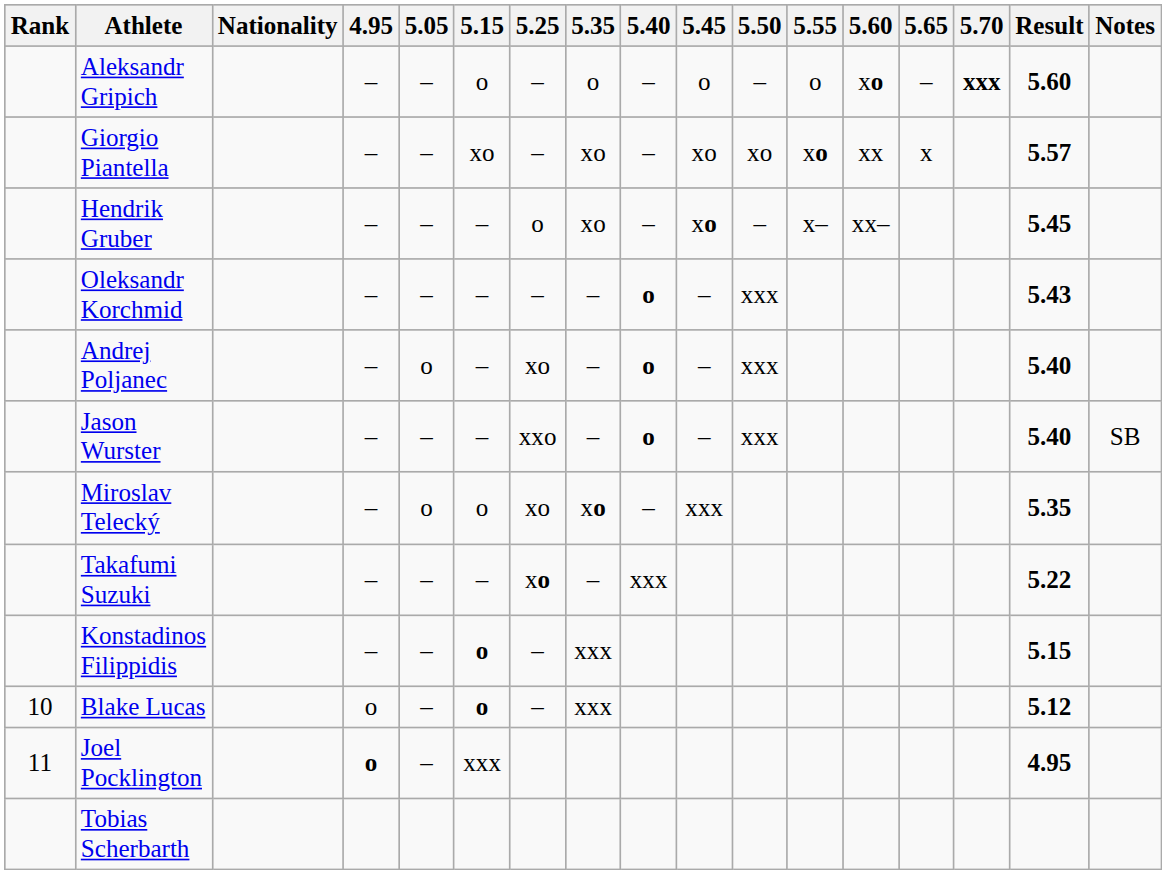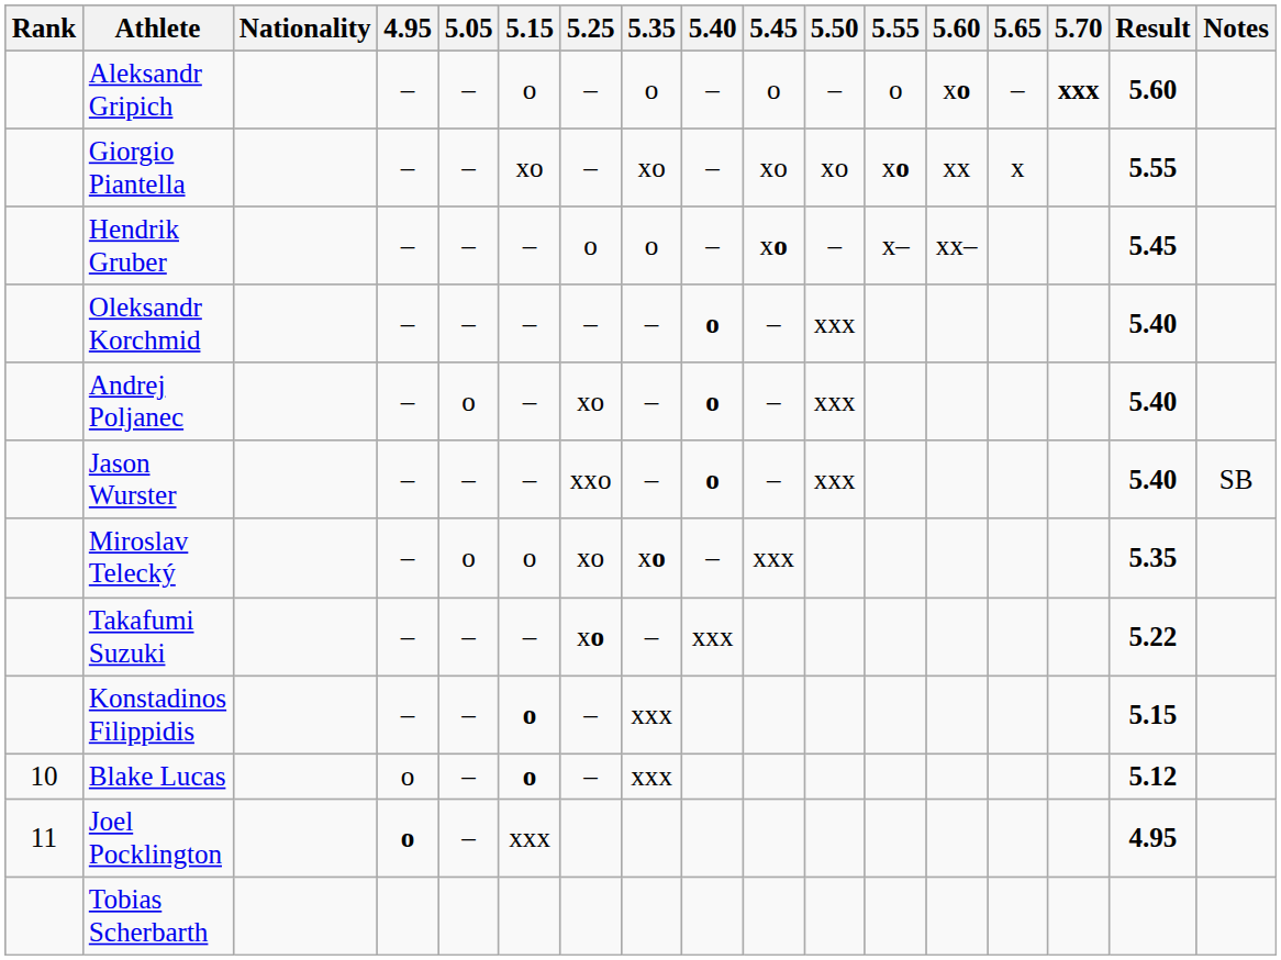 <table class="wikitable sortable" style="text-align:center;font-size:95%">
 <tr>
 <th>Rank</th>
 <th>Athlete</th>
 <th>Nationality</th>
 <th>4.95</th>
 <th>5.05</th>
 <th>5.15</th>
 <th>5.25</th>
 <th>5.35</th>
 <th>5.40</th>
 <th>5.45</th>
 <th>5.50</th>
 <th>5.55</th>
 <th>5.60</th>
 <th>5.65</th>
 <th>5.70</th>
 <th>Result</th>
 <th>Notes</th>
 </tr>
 <tr>
 <td></td>
 <td align="left"><a href='#'>Aleksandr Gripich</a></td>
 <td align=left></td>
 <td>–</td>
 <td>–</td>
 <td>o</td>
 <td>–</td>
 <td>o</td>
 <td>–</td>
 <td>o</td>
 <td>–</td>
 <td>o</td>
 <td>x<strong>o</strong></td>
 <td>–</td>
 <td><strong>xxx</strong></td>
 <td><strong>5.60</strong></td>
 <td></td>
 </tr>
 <tr>
 <td></td>
 <td align="left"><a href='#'>Giorgio Piantella</a></td>
 <td align=left></td>
 <td>–</td>
 <td>–</td>
 <td>xo</td>
 <td>–</td>
 <td>xo</td>
 <td>–</td>
 <td>xo</td>
 <td>xo</td>
 <td>x<strong>o</strong></td>
 <td>xx</td>
 <td>x</td>
 <td></td>
-<td><strong>5.57</strong></td>
+<td><strong>5.55</strong></td>
 <td></td>
 </tr>
 <tr>
 <td></td>
 <td align="left"><a href='#'>Hendrik Gruber</a></td>
 <td align=left></td>
 <td>–</td>
 <td>–</td>
 <td>–</td>
 <td>o</td>
-<td>xo</td>
+<td>o</td>
 <td>–</td>
 <td>x<strong>o</strong></td>
 <td>–</td>
 <td>x–</td>
 <td>xx–</td>
 <td></td>
 <td></td>
 <td><strong>5.45</strong></td>
 <td></td>
 </tr>
 <tr>
 <td></td>
 <td align="left"><a href='#'>Oleksandr Korchmid</a></td>
 <td align=left></td>
 <td>–</td>
 <td>–</td>
 <td>–</td>
 <td>–</td>
 <td>–</td>
 <td><strong>o</strong></td>
 <td>–</td>
 <td>xxx</td>
 <td></td>
 <td></td>
 <td></td>
 <td></td>
-<td><strong>5.43</strong></td>
+<td><strong>5.40</strong></td>
 <td></td>
 </tr>
 <tr>
 <td></td>
 <td align="left"><a href='#'>Andrej Poljanec</a></td>
 <td align=left></td>
 <td>–</td>
 <td>o</td>
 <td>–</td>
 <td>xo</td>
 <td>–</td>
 <td><strong>o</strong></td>
 <td>–</td>
 <td>xxx</td>
 <td></td>
 <td></td>
 <td></td>
 <td></td>
 <td><strong>5.40</strong></td>
 <td></td>
 </tr>
 <tr>
 <td></td>
 <td align="left"><a href='#'>Jason Wurster</a></td>
 <td align=left></td>
 <td>–</td>
 <td>–</td>
 <td>–</td>
 <td>xxo</td>
 <td>–</td>
 <td><strong>o</strong></td>
 <td>–</td>
 <td>xxx</td>
 <td></td>
 <td></td>
 <td></td>
 <td></td>
 <td><strong>5.40</strong></td>
 <td>SB</td>
 </tr>
 <tr>
 <td></td>
 <td align="left"><a href='#'>Miroslav Telecký</a></td>
 <td align=left></td>
 <td>–</td>
 <td>o</td>
 <td>o</td>
 <td>xo</td>
 <td>x<strong>o</strong></td>
 <td>–</td>
 <td>xxx</td>
 <td></td>
 <td></td>
 <td></td>
 <td></td>
 <td></td>
 <td><strong>5.35</strong></td>
 <td></td>
 </tr>
 <tr>
 <td></td>
 <td align="left"><a href='#'>Takafumi Suzuki</a></td>
 <td align=left></td>
 <td>–</td>
 <td>–</td>
 <td>–</td>
 <td>x<strong>o</strong></td>
 <td>–</td>
 <td>xxx</td>
 <td></td>
 <td></td>
 <td></td>
 <td></td>
 <td></td>
 <td></td>
 <td><strong>5.22</strong></td>
 <td></td>
 </tr>
 <tr>
 <td></td>
 <td align="left"><a href='#'>Konstadinos Filippidis</a></td>
 <td align=left></td>
 <td>–</td>
 <td>–</td>
 <td><strong>o</strong></td>
 <td>–</td>
 <td>xxx</td>
 <td></td>
 <td></td>
 <td></td>
 <td></td>
 <td></td>
 <td></td>
 <td></td>
 <td><strong>5.15</strong></td>
 <td></td>
 </tr>
 <tr>
 <td>10</td>
 <td align="left"><a href='#'>Blake Lucas</a></td>
 <td align=left></td>
 <td>o</td>
 <td>–</td>
 <td><strong>o</strong></td>
 <td>–</td>
 <td>xxx</td>
 <td></td>
 <td></td>
 <td></td>
 <td></td>
 <td></td>
 <td></td>
 <td></td>
 <td><strong>5.12</strong></td>
 <td></td>
 </tr>
 <tr>
 <td>11</td>
 <td align="left"><a href='#'>Joel Pocklington</a></td>
 <td align=left></td>
 <td><strong>o</strong></td>
 <td>–</td>
 <td>xxx</td>
 <td></td>
 <td></td>
 <td></td>
 <td></td>
 <td></td>
 <td></td>
 <td></td>
 <td></td>
 <td></td>
 <td><strong>4.95</strong></td>
 <td></td>
 </tr>
 <tr>
 <td></td>
 <td align="left"><a href='#'>Tobias Scherbarth</a></td>
 <td align=left></td>
 <td></td>
 <td></td>
 <td></td>
 <td></td>
 <td></td>
 <td></td>
 <td></td>
 <td></td>
 <td></td>
 <td></td>
 <td></td>
 <td></td>
 <td><strong></strong></td>
 <td></td>
 </tr>
 </table>
